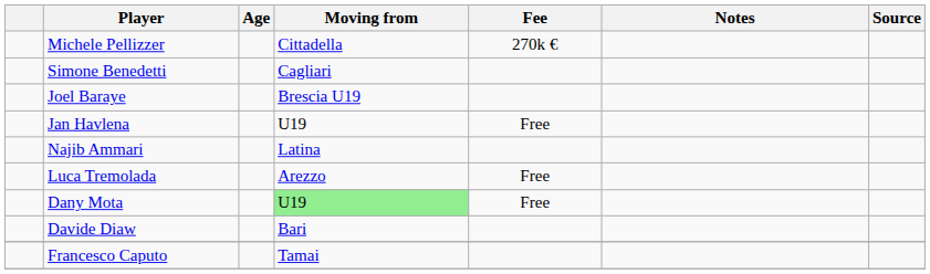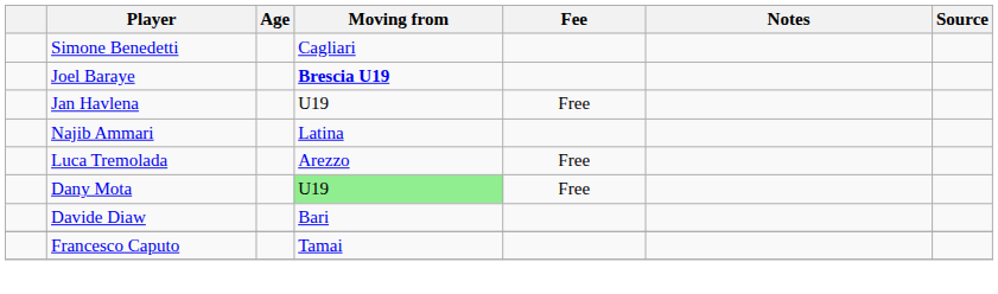 <table class="wikitable sortable">
 <tr>
 <th style="width:30px;"></th>
 <th style="width:180px;">Player</th>
 <th style="width:20px;">Age</th>
 <th style="width:180px;">Moving from</th>
 <th style="width:120px;" class="unsortable">Fee</th>
 <th style="width:250px;" class="unsortable">Notes</th>
 <th style="width:20px;">Source</th>
-</tr>
-<tr>
-<td align=center></td>
-<td> <a href='#'>Michele Pellizzer</a></td>
-<td align=center></td>
-<td> <a href='#'>Cittadella</a></td>
-<td align=center>270k €</td>
-<td align=center></td>
-<td></td>
 </tr>
 <tr>
 <td align=center></td>
 <td> <a href='#'>Simone Benedetti</a></td>
 <td align=center></td>
 <td> <a href='#'>Cagliari</a></td>
 <td align=center></td>
 <td align=center></td>
 <td></td>
 </tr>
 <tr>
 <td align=center></td>
 <td> <a href='#'>Joel Baraye</a></td>
 <td align=center></td>
-<td> <a href='#'>Brescia U19</a></td>
+<td><strong> <a href='#'>Brescia U19</a></strong></td>
 <td align=center></td>
 <td align=center></td>
 <td></td>
 </tr>
 <tr>
 <td align=center></td>
 <td> <a href='#'>Jan Havlena</a></td>
 <td align=center></td>
 <td>U19</td>
 <td align=center>Free</td>
 <td align=center></td>
 <td></td>
 </tr>
 <tr>
 <td align=center></td>
 <td> <a href='#'>Najib Ammari</a></td>
 <td align=center></td>
 <td> <a href='#'>Latina</a></td>
 <td align=center></td>
 <td align=center></td>
 <td></td>
 </tr>
 <tr>
 <td align=center></td>
 <td> <a href='#'>Luca Tremolada</a></td>
 <td align=center></td>
 <td> <a href='#'>Arezzo</a></td>
 <td align=center>Free</td>
 <td align=center></td>
 <td></td>
 </tr>
 <tr>
 <td align=center></td>
 <td> <a href='#'>Dany Mota</a></td>
 <td align=center></td>
 <td style="background: lightgreen;">U19</td>
 <td align=center>Free</td>
 <td align=center></td>
 <td></td>
 </tr>
 <tr>
 <td align=center></td>
 <td> <a href='#'>Davide Diaw</a></td>
 <td align=center></td>
 <td> <a href='#'>Bari</a></td>
 <td align=center></td>
 <td align=center></td>
 <td></td>
 </tr>
 <tr>
 </tr>
 <tr>
 <td align=center></td>
 <td> <a href='#'>Francesco Caputo</a></td>
 <td align=center></td>
 <td> <a href='#'>Tamai</a></td>
 <td align=center></td>
 <td align=center></td>
 <td></td>
 </tr>
 <tr>
 </tr>
 </table>
